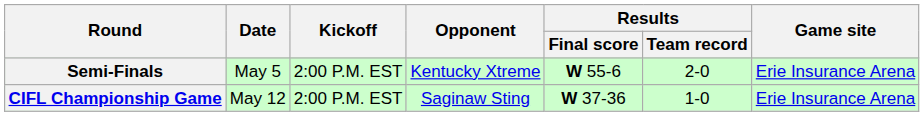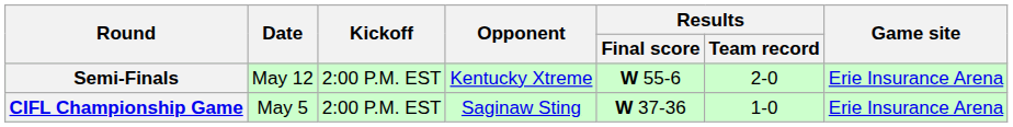 <table class="wikitable" align="center" style="font-size: 92%">
 <tr>
 <th rowspan="2">Round</th>
 <th rowspan="2">Date</th>
 <th rowspan="2">Kickoff</th>
 <th rowspan="2">Opponent</th>
 <th colspan="2">Results</th>
 <th rowspan="2">Game site</th>
 </tr>
 <tr>
 <th>Final score</th>
 <th>Team record</th>
 </tr>
 <tr style="background:#cfc">
 <th>Semi-Finals</th>
-<td style="text-align:center;">May 5</td>
+<td style="text-align:center;">May 12</td>
 <td style="text-align:center;">2:00 P.M. EST</td>
 <td style="text-align:center;"><a href='#'>Kentucky Xtreme</a></td>
 <td style="text-align:center;"><strong>W</strong> 55-6</td>
 <td style="text-align:center;">2-0</td>
 <td style="text-align:center;"><a href='#'>Erie Insurance Arena</a></td>
 </tr>
 <tr style="background:#cfc">
 <th><a href='#'>CIFL Championship Game</a></th>
-<td style="text-align:center;">May 12</td>
+<td style="text-align:center;">May 5</td>
 <td style="text-align:center;">2:00 P.M. EST</td>
 <td style="text-align:center;"><a href='#'>Saginaw Sting</a></td>
 <td style="text-align:center;"><strong>W</strong> 37-36</td>
 <td style="text-align:center;">1-0</td>
 <td style="text-align:center;"><a href='#'>Erie Insurance Arena</a></td>
 </tr>
 </table>
